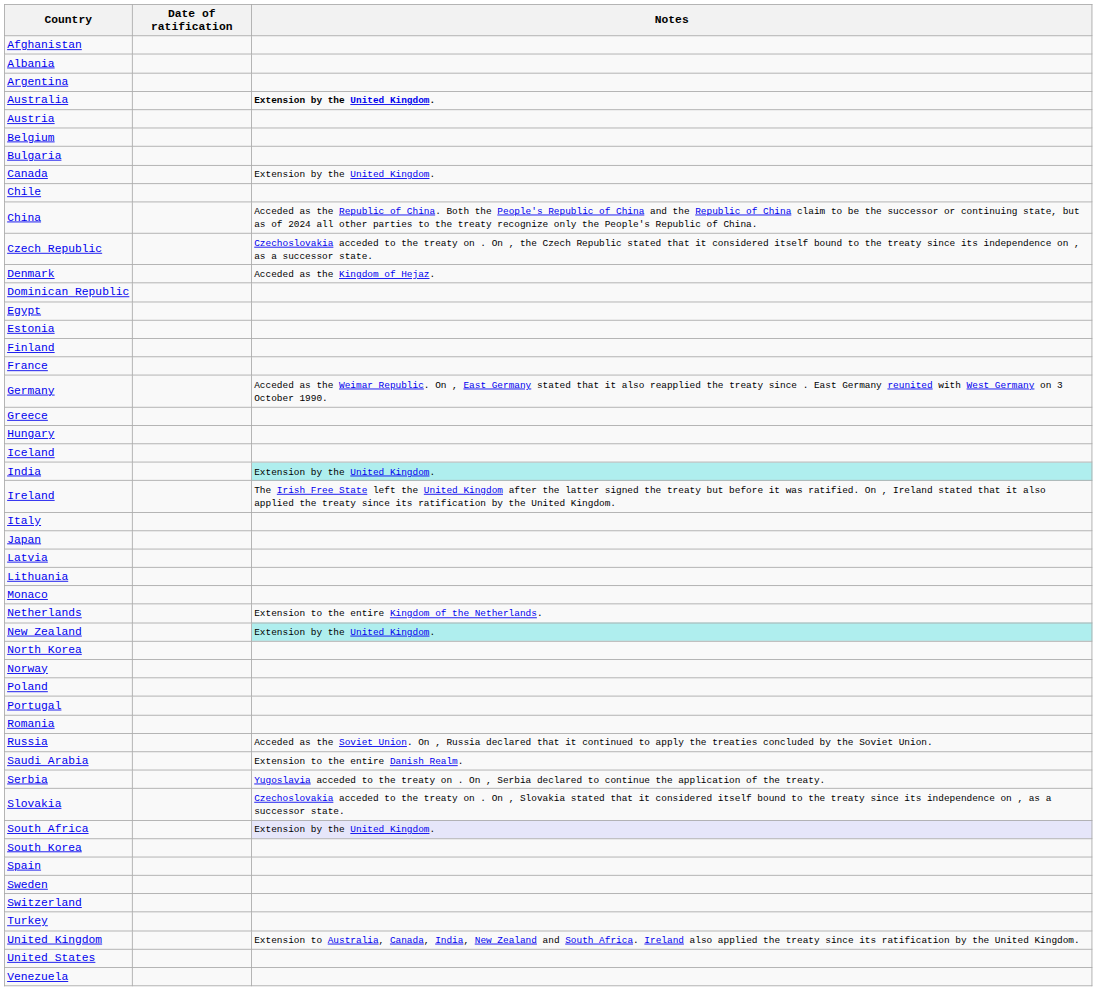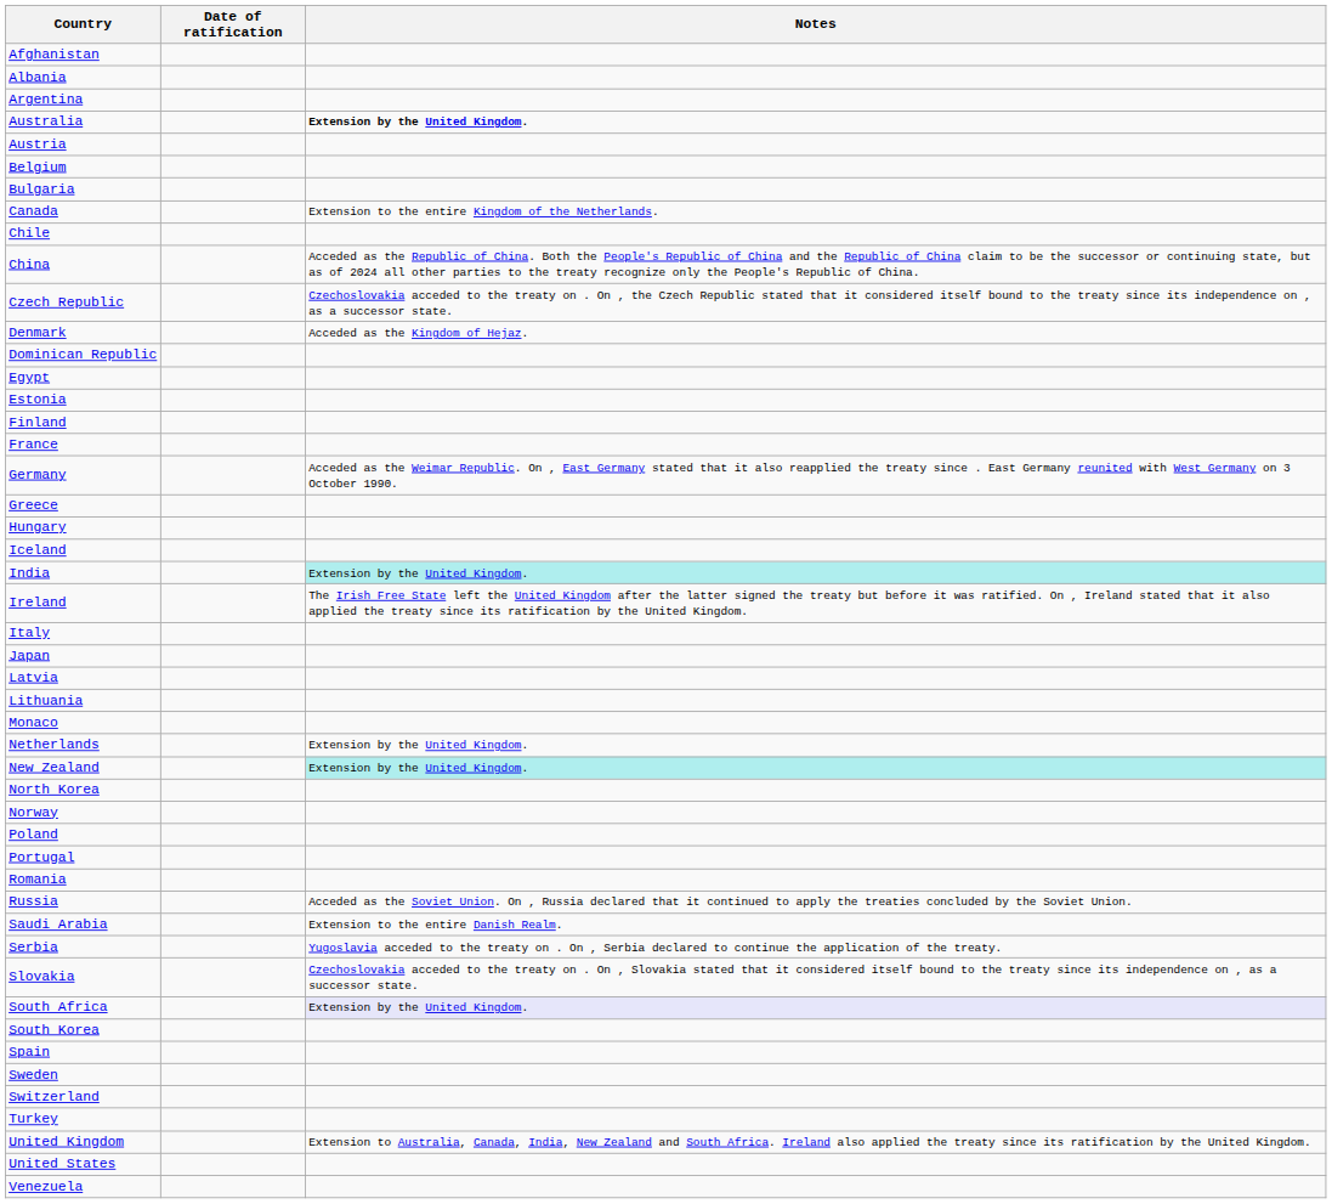 <table class="sortable wikitable">
 <tr>
 <th>Country</th>
 <th>Date of ratification</th>
 <th>Notes</th>
 </tr>
 <tr>
 <td><a href='#'>Afghanistan</a></td>
 <td></td>
 <td></td>
 </tr>
 <tr>
 <td><a href='#'>Albania</a></td>
 <td></td>
 <td></td>
 </tr>
 <tr>
 <td><a href='#'>Argentina</a></td>
 <td></td>
 <td></td>
 </tr>
 <tr>
 <td><a href='#'>Australia</a></td>
 <td></td>
 <td><strong><small>Extension by the <a href='#'>United Kingdom</a>.</small></strong></td>
 </tr>
 <tr>
 <td><a href='#'>Austria</a></td>
 <td></td>
 <td></td>
 </tr>
 <tr>
 <td><a href='#'>Belgium</a></td>
 <td></td>
 <td></td>
 </tr>
 <tr>
 <td><a href='#'>Bulgaria</a></td>
 <td></td>
 <td></td>
 </tr>
 <tr>
 <td><a href='#'>Canada</a></td>
 <td></td>
-<td><small>Extension by the <a href='#'>United Kingdom</a>.</small></td>
+<td><small>Extension to the entire <a href='#'>Kingdom of the Netherlands</a>.</small></td>
 </tr>
 <tr>
 <td><a href='#'>Chile</a></td>
 <td></td>
 <td></td>
 </tr>
 <tr>
 <td><a href='#'>China</a></td>
 <td></td>
 <td><small>Acceded as the <a href='#'>Republic of China</a>. Both the <a href='#'>People's Republic of China</a> and the <a href='#'>Republic of China</a> claim to be the successor or continuing state, but as of 2024 all other parties to the treaty recognize only the People's Republic of China.</small></td>
 </tr>
 <tr>
 <td><a href='#'>Czech Republic</a></td>
 <td></td>
 <td><small><a href='#'>Czechoslovakia</a> acceded to the treaty on . On , the Czech Republic stated that it considered itself bound to the treaty since its independence on , as a successor state.</small></td>
 </tr>
 <tr>
 <td><a href='#'>Denmark</a></td>
 <td></td>
 <td><small>Acceded as the <a href='#'>Kingdom of Hejaz</a>.</small></td>
 </tr>
 <tr>
 <td><a href='#'>Dominican&nbsp;Republic</a></td>
 <td></td>
 <td></td>
 </tr>
 <tr>
 <td><a href='#'>Egypt</a></td>
 <td></td>
 <td></td>
 </tr>
 <tr>
 <td><a href='#'>Estonia</a></td>
 <td></td>
 <td></td>
 </tr>
 <tr>
 <td><a href='#'>Finland</a></td>
 <td></td>
 <td></td>
 </tr>
 <tr>
 <td><a href='#'>France</a></td>
 <td></td>
 <td></td>
 </tr>
 <tr>
 <td><a href='#'>Germany</a></td>
 <td></td>
 <td><small>Acceded as the <a href='#'>Weimar Republic</a>. On , <a href='#'>East Germany</a> stated that it also reapplied the treaty since . East Germany <a href='#'>reunited</a> with <a href='#'>West Germany</a> on 3 October 1990.</small></td>
 </tr>
 <tr>
 <td><a href='#'>Greece</a></td>
 <td></td>
 <td></td>
 </tr>
 <tr>
 <td><a href='#'>Hungary</a></td>
 <td></td>
 <td></td>
 </tr>
 <tr>
 <td><a href='#'>Iceland</a></td>
 <td></td>
 <td></td>
 </tr>
 <tr>
 <td><a href='#'>India</a></td>
 <td></td>
 <td style="background: paleturquoise;"><small>Extension by the <a href='#'>United Kingdom</a>.</small></td>
 </tr>
 <tr>
 <td><a href='#'>Ireland</a></td>
 <td></td>
 <td><small>The <a href='#'>Irish Free State</a> left the <a href='#'>United Kingdom</a> after the latter signed the treaty but before it was ratified. On , Ireland stated that it also applied the treaty since its ratification by the United Kingdom.</small></td>
 </tr>
 <tr>
 <td><a href='#'>Italy</a></td>
 <td></td>
 <td></td>
 </tr>
 <tr>
 <td><a href='#'>Japan</a></td>
 <td></td>
 <td></td>
 </tr>
 <tr>
 <td><a href='#'>Latvia</a></td>
 <td></td>
 <td></td>
 </tr>
 <tr>
 <td><a href='#'>Lithuania</a></td>
 <td></td>
 <td></td>
 </tr>
 <tr>
 <td><a href='#'>Monaco</a></td>
 <td></td>
 <td></td>
 </tr>
 <tr>
 <td><a href='#'>Netherlands</a></td>
 <td></td>
-<td><small>Extension to the entire <a href='#'>Kingdom of the Netherlands</a>.</small></td>
+<td><small>Extension by the <a href='#'>United Kingdom</a>.</small></td>
 </tr>
 <tr>
 <td><a href='#'>New Zealand</a></td>
 <td></td>
 <td style="background: paleturquoise;"><small>Extension by the <a href='#'>United Kingdom</a>.</small></td>
 </tr>
 <tr>
 <td><a href='#'>North Korea</a></td>
 <td></td>
 <td></td>
 </tr>
 <tr>
 <td><a href='#'>Norway</a></td>
 <td></td>
 <td></td>
 </tr>
 <tr>
 <td><a href='#'>Poland</a></td>
 <td></td>
 <td></td>
 </tr>
 <tr>
 <td><a href='#'>Portugal</a></td>
 <td></td>
 <td></td>
 </tr>
 <tr>
 <td><a href='#'>Romania</a></td>
 <td></td>
 <td></td>
 </tr>
 <tr>
 <td><a href='#'>Russia</a></td>
 <td></td>
 <td><small>Acceded as the <a href='#'>Soviet Union</a>. On , Russia declared that it continued to apply the treaties concluded by the Soviet Union.</small></td>
 </tr>
 <tr>
 <td><a href='#'>Saudi Arabia</a></td>
 <td></td>
 <td><small>Extension to the entire <a href='#'>Danish Realm</a>.</small></td>
 </tr>
 <tr>
 <td><a href='#'>Serbia</a></td>
 <td></td>
 <td><small><a href='#'>Yugoslavia</a> acceded to the treaty on . On , Serbia declared to continue the application of the treaty.</small></td>
 </tr>
 <tr>
 <td><a href='#'>Slovakia</a></td>
 <td></td>
 <td><small><a href='#'>Czechoslovakia</a> acceded to the treaty on . On , Slovakia stated that it considered itself bound to the treaty since its independence on , as a successor state.</small></td>
 </tr>
 <tr>
 <td><a href='#'>South Africa</a></td>
 <td></td>
 <td style="background: lavender;"><small>Extension by the <a href='#'>United Kingdom</a>.</small></td>
 </tr>
 <tr>
 <td><a href='#'>South Korea</a></td>
 <td></td>
 <td></td>
 </tr>
 <tr>
 <td><a href='#'>Spain</a></td>
 <td></td>
 <td></td>
 </tr>
 <tr>
 <td><a href='#'>Sweden</a></td>
 <td></td>
 <td></td>
 </tr>
 <tr>
 <td><a href='#'>Switzerland</a></td>
 <td></td>
 <td></td>
 </tr>
 <tr>
 <td><a href='#'>Turkey</a></td>
 <td></td>
 <td></td>
 </tr>
 <tr>
 <td><a href='#'>United Kingdom</a></td>
 <td></td>
 <td><small>Extension to <a href='#'>Australia</a>, <a href='#'>Canada</a>, <a href='#'>India</a>, <a href='#'>New Zealand</a> and <a href='#'>South Africa</a>. <a href='#'>Ireland</a> also applied the treaty since its ratification by the United Kingdom.</small></td>
 </tr>
 <tr>
 <td><a href='#'>United States</a></td>
 <td></td>
 <td></td>
 </tr>
 <tr>
 <td><a href='#'>Venezuela</a></td>
 <td></td>
 <td></td>
 </tr>
 </table>
